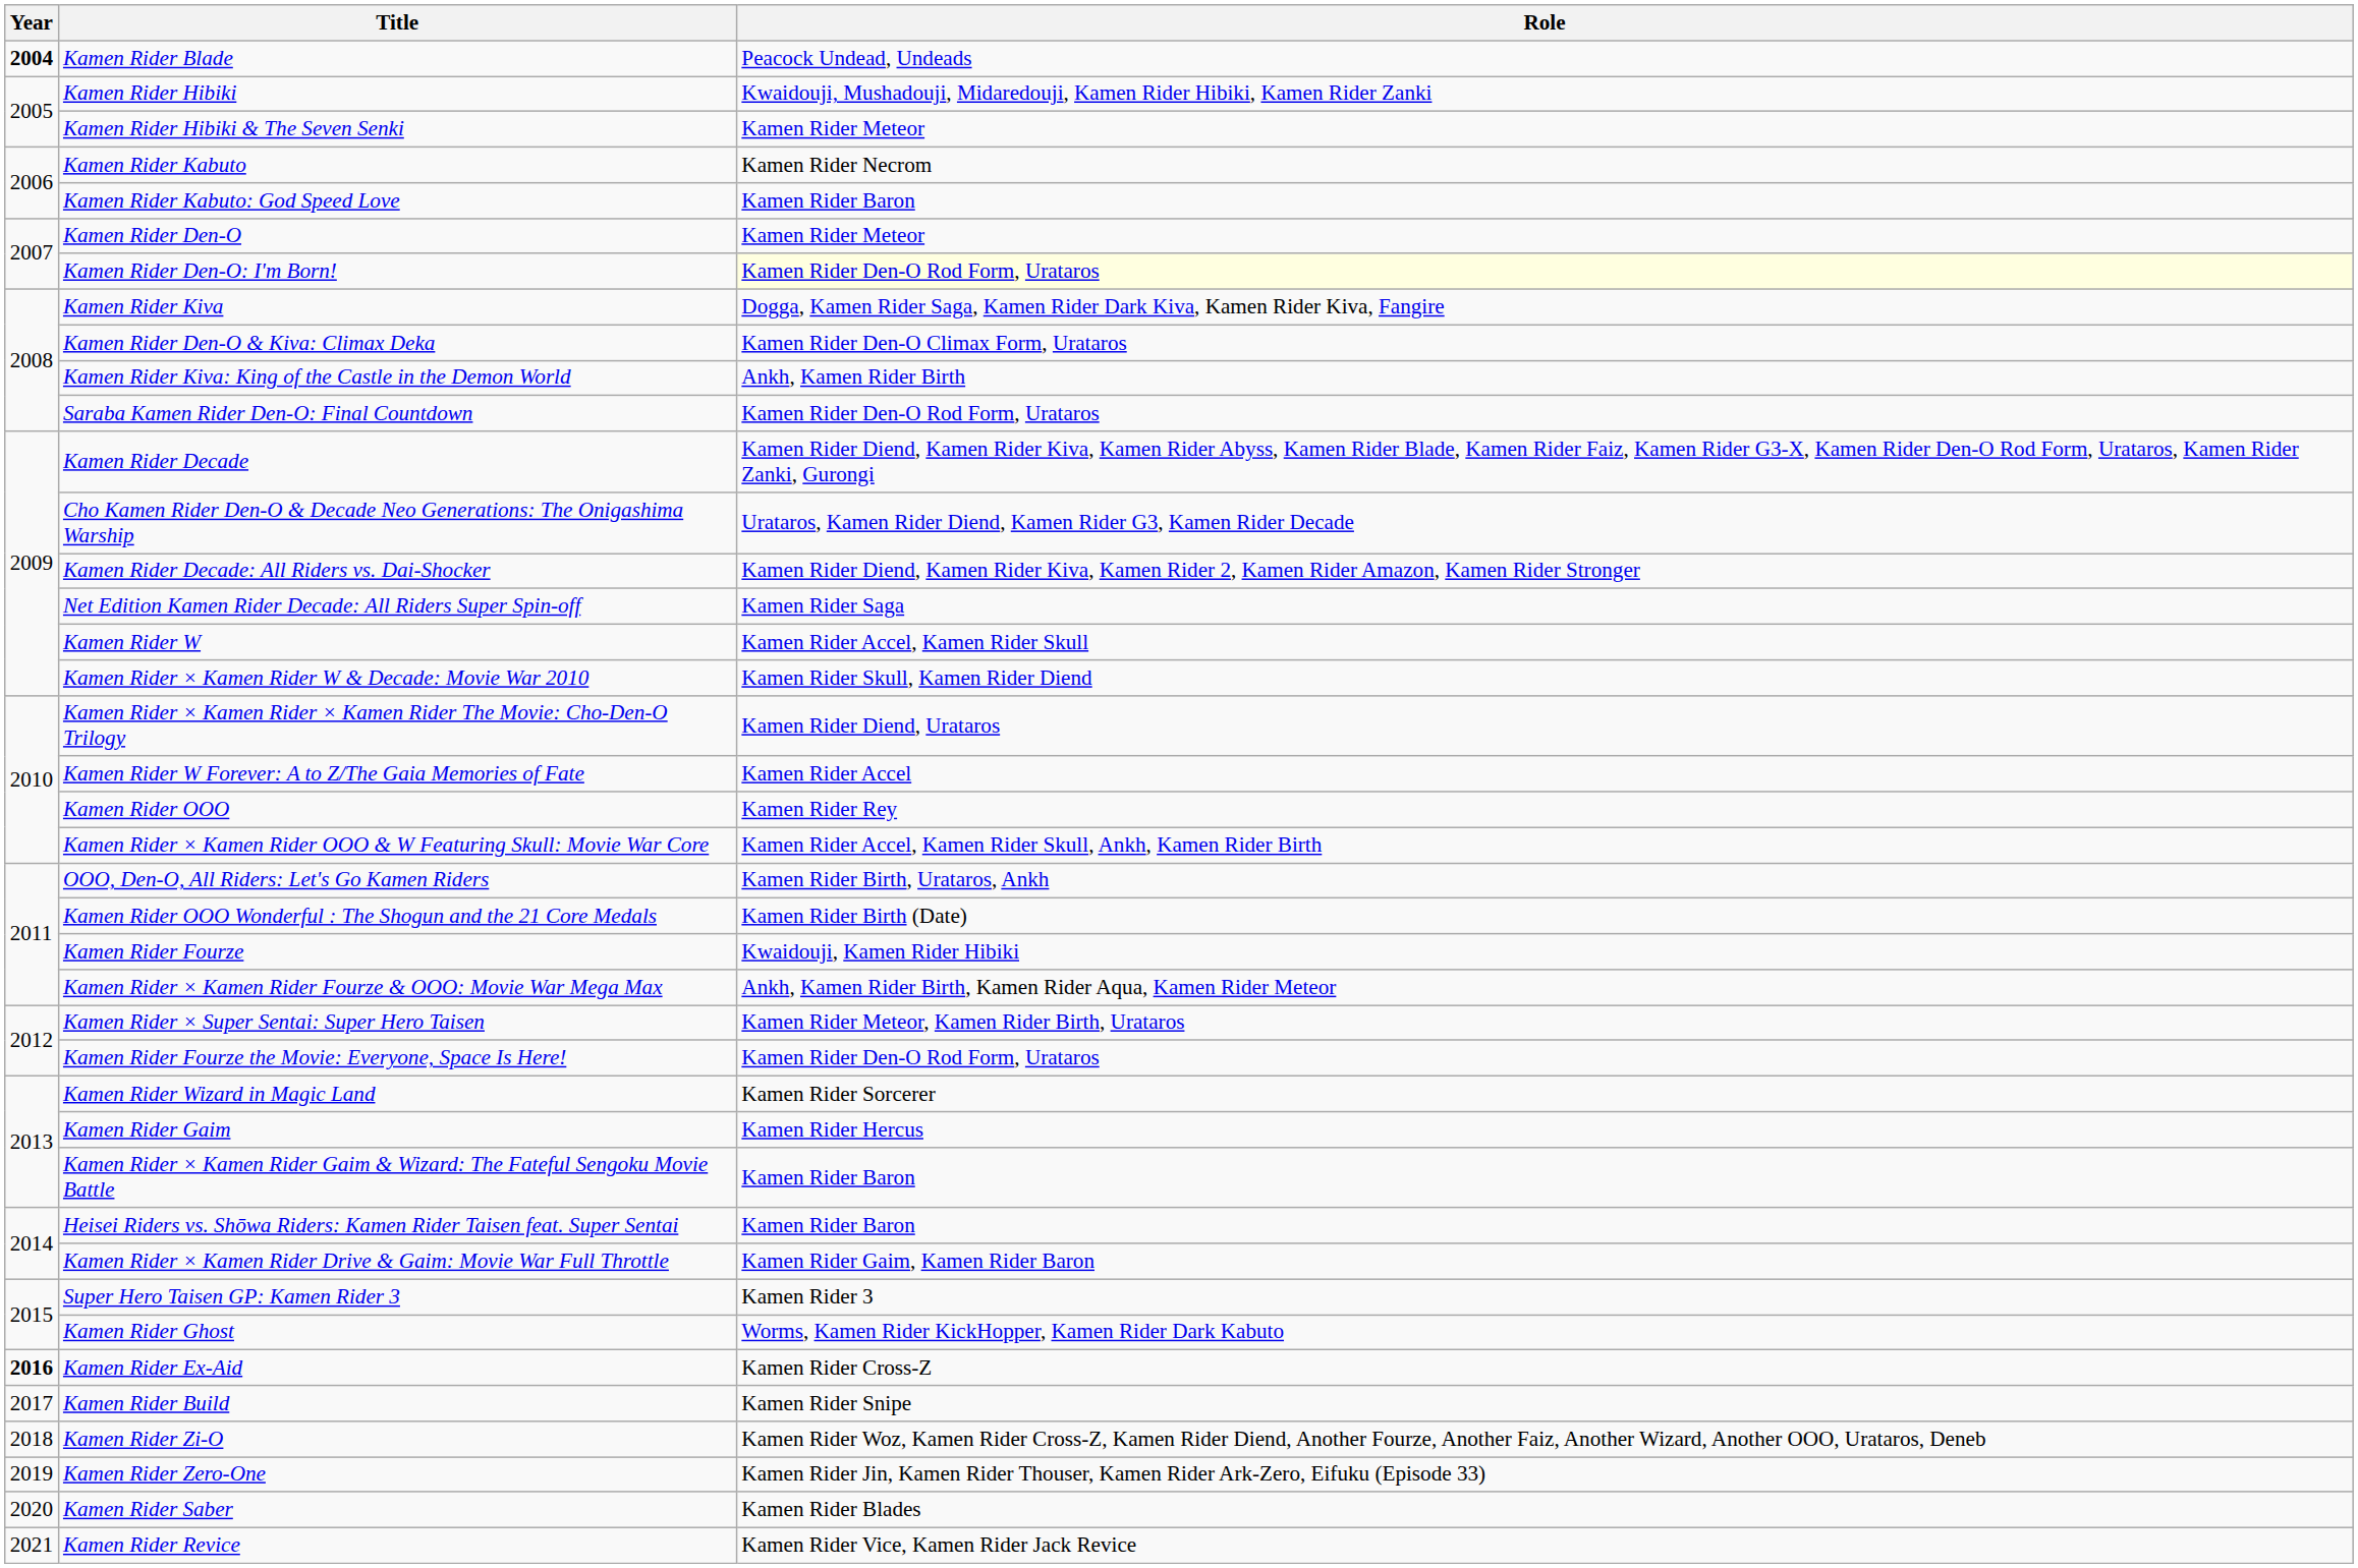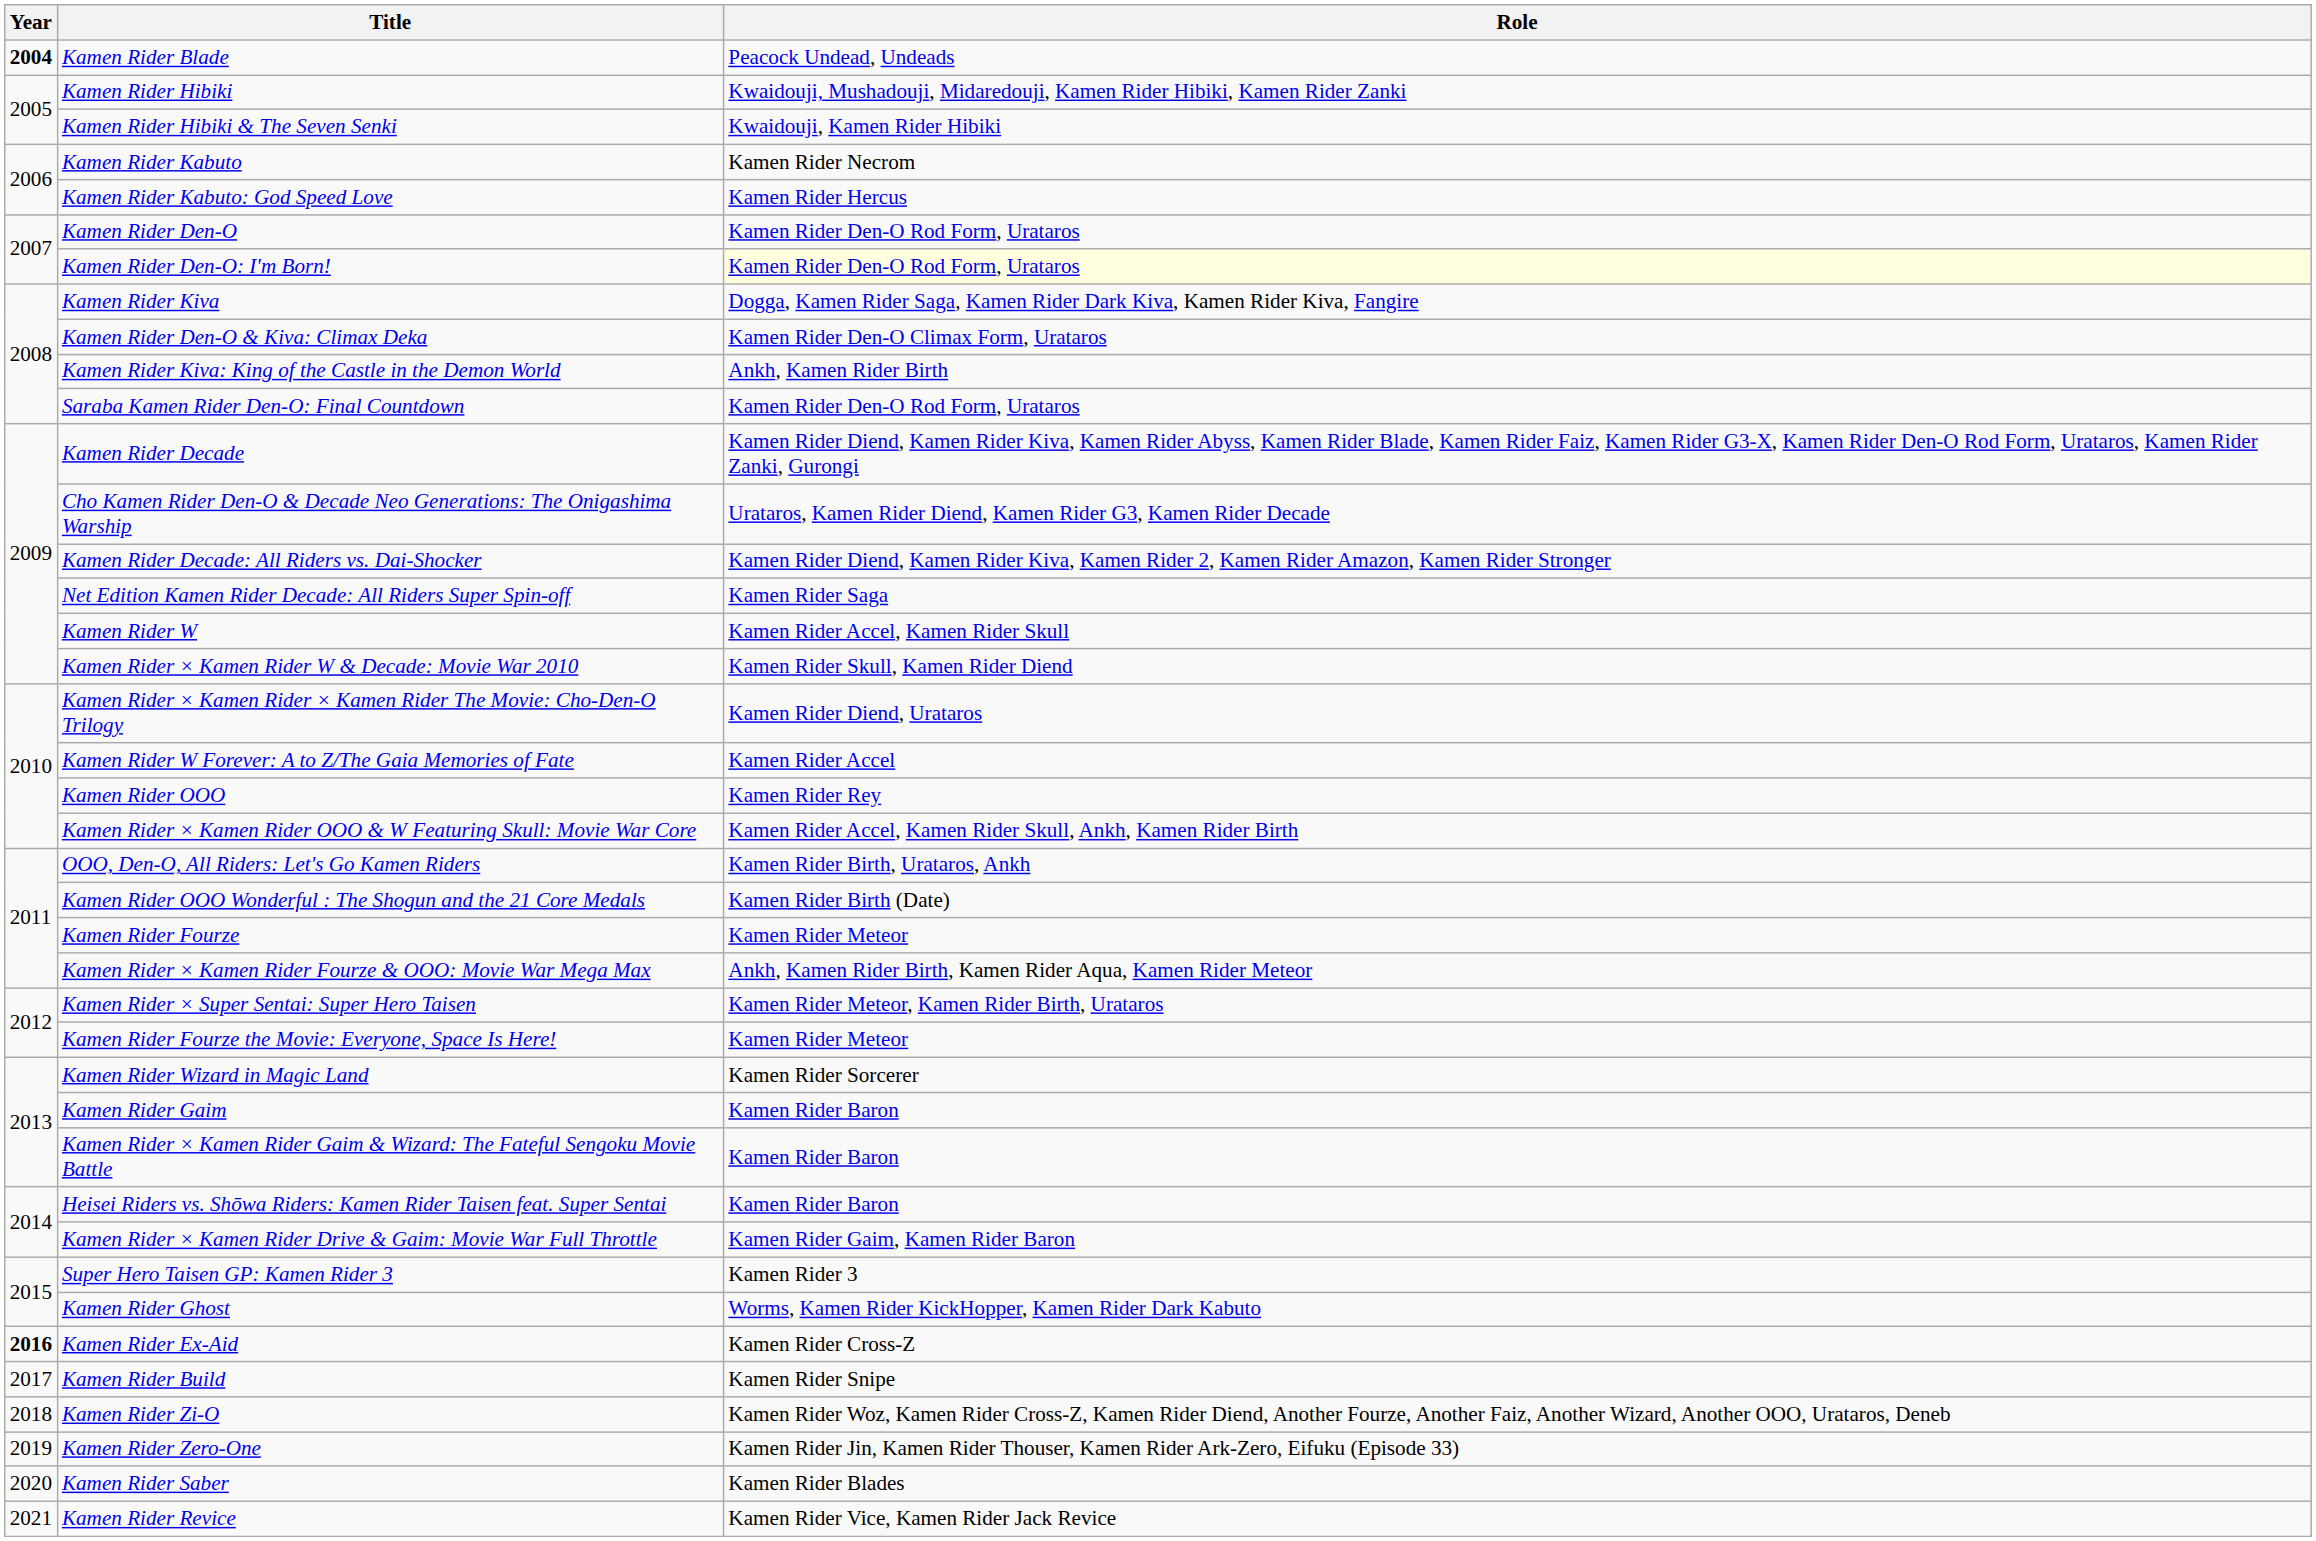 <table class="wikitable" style="font-size: 90%;">
 <tr>
 <th>Year</th>
 <th>Title</th>
 <th>Role</th>
 </tr>
 <tr>
 <td><strong>2004</strong></td>
 <td><em><a href='#'>Kamen Rider Blade</a></em></td>
 <td><a href='#'>Peacock Undead</a>, <a href='#'>Undeads</a></td>
 </tr>
 <tr>
 <td rowspan="2">2005</td>
 <td><em><a href='#'>Kamen Rider Hibiki</a></em></td>
 <td><a href='#'>Kwaidouji, Mushadouji</a>, <a href='#'>Midaredouji</a>, <a href='#'>Kamen Rider Hibiki</a>, <a href='#'>Kamen Rider Zanki</a></td>
 </tr>
 <tr>
 <td><em><a href='#'>Kamen Rider Hibiki & The Seven Senki</a></em></td>
-<td><a href='#'>Kamen Rider Meteor</a></td>
+<td><a href='#'>Kwaidouji</a>, <a href='#'>Kamen Rider Hibiki</a></td>
 </tr>
 <tr>
 <td rowspan="2">2006</td>
 <td><em><a href='#'>Kamen Rider Kabuto</a></em></td>
 <td>Kamen Rider Necrom</td>
 </tr>
 <tr>
 <td><em><a href='#'>Kamen Rider Kabuto: God Speed Love</a></em></td>
-<td><a href='#'>Kamen Rider Baron</a></td>
+<td><a href='#'>Kamen Rider Hercus</a></td>
 </tr>
 <tr>
 <td rowspan="2">2007</td>
 <td><em><a href='#'>Kamen Rider Den-O</a></em></td>
-<td><a href='#'>Kamen Rider Meteor</a></td>
+<td><a href='#'>Kamen Rider Den-O Rod Form</a>, <a href='#'>Urataros</a></td>
 </tr>
 <tr>
 <td><em><a href='#'>Kamen Rider Den-O: I'm Born!</a></em></td>
 <td style="background: lightyellow;"><a href='#'>Kamen Rider Den-O Rod Form</a>, <a href='#'>Urataros</a></td>
 </tr>
 <tr>
 <td rowspan="4">2008</td>
 <td><em><a href='#'>Kamen Rider Kiva</a></em></td>
 <td><a href='#'>Dogga</a>, <a href='#'>Kamen Rider Saga</a>, <a href='#'>Kamen Rider Dark Kiva</a>,  Kamen Rider Kiva, <a href='#'>Fangire</a></td>
 </tr>
 <tr>
 <td><em><a href='#'>Kamen Rider Den-O & Kiva: Climax Deka</a></em></td>
 <td><a href='#'>Kamen Rider Den-O Climax Form</a>, <a href='#'>Urataros</a></td>
 </tr>
 <tr>
 <td><em><a href='#'>Kamen Rider Kiva: King of the Castle in the Demon World</a></em></td>
 <td><a href='#'>Ankh</a>, <a href='#'>Kamen Rider Birth</a></td>
 </tr>
 <tr>
 <td><em><a href='#'>Saraba Kamen Rider Den-O: Final Countdown</a></em></td>
 <td><a href='#'>Kamen Rider Den-O Rod Form</a>, <a href='#'>Urataros</a></td>
 </tr>
 <tr>
 <td rowspan="6">2009</td>
 <td><em><a href='#'>Kamen Rider Decade</a></em></td>
 <td><a href='#'>Kamen Rider Diend</a>, <a href='#'>Kamen Rider Kiva</a>, <a href='#'>Kamen Rider Abyss</a>, <a href='#'>Kamen Rider Blade</a>, <a href='#'>Kamen Rider Faiz</a>, <a href='#'>Kamen Rider G3-X</a>, <a href='#'>Kamen Rider Den-O Rod Form</a>, <a href='#'>Urataros</a>, <a href='#'>Kamen Rider Zanki</a>, <a href='#'>Gurongi</a></td>
 </tr>
 <tr>
 <td><em><a href='#'>Cho Kamen Rider Den-O & Decade Neo Generations: The Onigashima Warship</a></em></td>
 <td><a href='#'>Urataros</a>, <a href='#'>Kamen Rider Diend</a>, <a href='#'>Kamen Rider G3</a>, <a href='#'>Kamen Rider Decade</a></td>
 </tr>
 <tr>
 <td><em><a href='#'>Kamen Rider Decade: All Riders vs. Dai-Shocker</a></em></td>
 <td><a href='#'>Kamen Rider Diend</a>, <a href='#'>Kamen Rider Kiva</a>, <a href='#'>Kamen Rider 2</a>, <a href='#'>Kamen Rider Amazon</a>, <a href='#'>Kamen Rider Stronger</a></td>
 </tr>
 <tr>
 <td><em><a href='#'>Net Edition Kamen Rider Decade: All Riders Super Spin-off</a></em></td>
 <td><a href='#'>Kamen Rider Saga</a></td>
 </tr>
 <tr>
 <td><em><a href='#'>Kamen Rider W</a></em></td>
 <td><a href='#'>Kamen Rider Accel</a>, <a href='#'>Kamen Rider Skull</a></td>
 </tr>
 <tr>
 <td><em><a href='#'>Kamen Rider × Kamen Rider W & Decade: Movie War 2010</a></em></td>
 <td><a href='#'>Kamen Rider Skull</a>, <a href='#'>Kamen Rider Diend</a></td>
 </tr>
 <tr>
 <td rowspan="4">2010</td>
 <td><em><a href='#'>Kamen Rider × Kamen Rider × Kamen Rider The Movie: Cho-Den-O Trilogy</a></em></td>
 <td><a href='#'>Kamen Rider Diend</a>, <a href='#'>Urataros</a></td>
 </tr>
 <tr>
 <td><em><a href='#'>Kamen Rider W Forever: A to Z/The Gaia Memories of Fate</a></em></td>
 <td><a href='#'>Kamen Rider Accel</a></td>
 </tr>
 <tr>
 <td><em><a href='#'>Kamen Rider OOO</a></em></td>
 <td><a href='#'>Kamen Rider Rey</a></td>
 </tr>
 <tr>
 <td><em><a href='#'>Kamen Rider × Kamen Rider OOO & W Featuring Skull: Movie War Core</a></em></td>
 <td><a href='#'>Kamen Rider Accel</a>, <a href='#'>Kamen Rider Skull</a>, <a href='#'>Ankh</a>, <a href='#'>Kamen Rider Birth</a></td>
 </tr>
 <tr>
 <td rowspan="4">2011</td>
 <td><em><a href='#'>OOO, Den-O, All Riders: Let's Go Kamen Riders</a></em></td>
 <td><a href='#'>Kamen Rider Birth</a>, <a href='#'>Urataros</a>, <a href='#'>Ankh</a></td>
 </tr>
 <tr>
 <td><em><a href='#'>Kamen Rider OOO Wonderful : The Shogun and the 21 Core Medals</a></em></td>
 <td><a href='#'>Kamen Rider Birth</a> (Date)</td>
 </tr>
 <tr>
 <td><em><a href='#'>Kamen Rider Fourze</a></em></td>
-<td><a href='#'>Kwaidouji</a>, <a href='#'>Kamen Rider Hibiki</a></td>
+<td><a href='#'>Kamen Rider Meteor</a></td>
 </tr>
 <tr>
 <td><em><a href='#'>Kamen Rider × Kamen Rider Fourze & OOO: Movie War Mega Max</a></em></td>
 <td><a href='#'>Ankh</a>, <a href='#'>Kamen Rider Birth</a>, Kamen Rider Aqua, <a href='#'>Kamen Rider Meteor</a></td>
 </tr>
 <tr>
 <td rowspan="2">2012</td>
 <td><em><a href='#'>Kamen Rider × Super Sentai: Super Hero Taisen</a></em></td>
 <td><a href='#'>Kamen Rider Meteor</a>, <a href='#'>Kamen Rider Birth</a>, <a href='#'>Urataros</a></td>
 </tr>
 <tr>
 <td><em><a href='#'>Kamen Rider Fourze the Movie: Everyone, Space Is Here!</a></em></td>
-<td><a href='#'>Kamen Rider Den-O Rod Form</a>, <a href='#'>Urataros</a></td>
+<td><a href='#'>Kamen Rider Meteor</a></td>
 </tr>
 <tr>
 <td rowspan="3">2013</td>
 <td><em><a href='#'>Kamen Rider Wizard in Magic Land</a></em></td>
 <td>Kamen Rider Sorcerer</td>
 </tr>
 <tr>
 <td><em><a href='#'>Kamen Rider Gaim</a></em></td>
-<td><a href='#'>Kamen Rider Hercus</a></td>
+<td><a href='#'>Kamen Rider Baron</a></td>
 </tr>
 <tr>
 <td><em><a href='#'>Kamen Rider × Kamen Rider Gaim & Wizard: The Fateful Sengoku Movie Battle</a></em></td>
 <td><a href='#'>Kamen Rider Baron</a></td>
 </tr>
 <tr>
 <td rowspan="2">2014</td>
 <td><em><a href='#'>Heisei Riders vs. Shōwa Riders: Kamen Rider Taisen feat. Super Sentai</a></em></td>
 <td><a href='#'>Kamen Rider Baron</a></td>
 </tr>
 <tr>
 <td><em><a href='#'>Kamen Rider × Kamen Rider Drive & Gaim: Movie War Full Throttle</a></em></td>
 <td><a href='#'>Kamen Rider Gaim</a>, <a href='#'>Kamen Rider Baron</a></td>
 </tr>
 <tr>
 <td rowspan="2">2015</td>
 <td><em><a href='#'>Super Hero Taisen GP: Kamen Rider 3</a></em></td>
 <td>Kamen Rider 3</td>
 </tr>
 <tr>
 <td><em><a href='#'>Kamen Rider Ghost</a></em></td>
 <td><a href='#'>Worms</a>, <a href='#'>Kamen Rider KickHopper</a>, <a href='#'>Kamen Rider Dark Kabuto</a></td>
 </tr>
 <tr>
 <td><strong>2016</strong></td>
 <td><em><a href='#'>Kamen Rider Ex-Aid</a></em></td>
 <td>Kamen Rider Cross-Z</td>
 </tr>
 <tr>
 <td>2017</td>
 <td><em><a href='#'>Kamen Rider Build</a></em></td>
 <td>Kamen Rider Snipe</td>
 </tr>
 <tr>
 <td>2018</td>
 <td><em><a href='#'>Kamen Rider Zi-O</a></em></td>
 <td>Kamen Rider Woz, Kamen Rider Cross-Z, Kamen Rider Diend, Another Fourze, Another Faiz, Another Wizard, Another OOO, Urataros, Deneb</td>
 </tr>
 <tr>
 <td>2019</td>
 <td><em><a href='#'>Kamen Rider Zero-One</a></em></td>
 <td>Kamen Rider Jin, Kamen Rider Thouser, Kamen Rider Ark-Zero, Eifuku (Episode 33)</td>
 </tr>
 <tr>
 <td>2020</td>
 <td><em><a href='#'>Kamen Rider Saber</a></em></td>
 <td>Kamen Rider Blades</td>
 </tr>
 <tr>
 <td>2021</td>
 <td><em><a href='#'>Kamen Rider Revice</a></em></td>
 <td>Kamen Rider Vice, Kamen Rider Jack Revice</td>
 </tr>
 </table>
